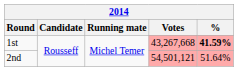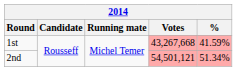 <table class=wikitable style=text-align:center;>
 <tr>
 <th colspan="5"><a href='#'>2014</a></th>
 </tr>
 <tr ---->
 <th align="center">Round</th>
 <th align="center">Candidate</th>
 <th align="center">Running mate</th>
 <th align="center">Votes</th>
 <th align="center">%</th>
 </tr>
 <tr ----->
 <td align="left">1st</td>
 <td align="center" rowspan="2"><a href='#'>Rousseff</a></td>
 <td rowspan="2"><a href='#'>Michel Temer</a></td>
 <td style="background-color: #ffaaaa">43,267,668</td>
-<td style="background-color: #ffaaaa"><strong>41.59%</strong></td>
+<td style="background-color: #ffaaaa">41.59%</td>
 </tr>
 <tr ----->
 <td align="left">2nd</td>
 <td style="background-color: #ffaaaa">54,501,121</td>
-<td style="background-color: #ffaaaa">51.64%</td>
+<td style="background-color: #ffaaaa">51.34%</td>
 </tr>
 </table>
